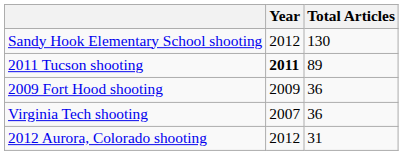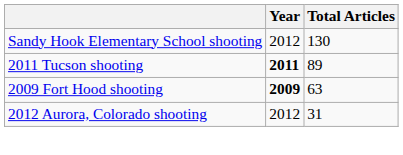 <table class="wikitable">
 <tr>
 <th></th>
 <th>Year</th>
 <th>Total Articles</th>
 </tr>
 <tr>
 <td><a href='#'>Sandy Hook Elementary School shooting</a></td>
 <td>2012</td>
 <td>130</td>
 </tr>
 <tr>
 <td><a href='#'>2011 Tucson shooting</a></td>
 <td><strong>2011</strong></td>
 <td>89</td>
 </tr>
 <tr>
 <td><a href='#'>2009 Fort Hood shooting</a></td>
-<td>2009</td>
-<td>36</td>
-</tr>
-<tr>
-<td><a href='#'>Virginia Tech shooting</a></td>
-<td>2007</td>
-<td>36</td>
+<td><strong>2009</strong></td>
+<td>63</td>
 </tr>
 <tr>
 <td><a href='#'>2012 Aurora, Colorado shooting</a></td>
 <td>2012</td>
 <td>31</td>
 </tr>
 </table>
